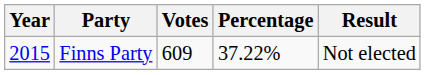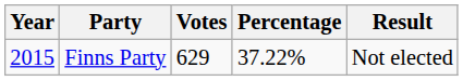 <table class="wikitable">
 <tr>
 <th>Year</th>
 <th>Party</th>
 <th>Votes</th>
 <th>Percentage</th>
 <th>Result</th>
 </tr>
 <tr>
 <td><a href='#'>2015</a></td>
 <td><a href='#'>Finns Party</a></td>
-<td>609</td>
+<td>629</td>
 <td>37.22%</td>
 <td>Not elected</td>
 </tr>
 </table>
